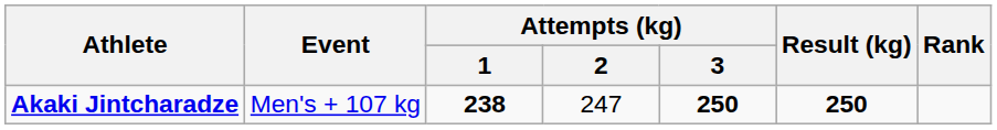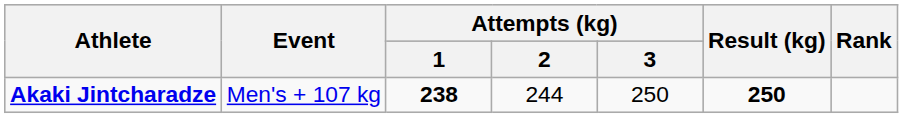 <table class=wikitable style="font-size:90%">
 <tr>
 <th rowspan=2>Athlete</th>
 <th rowspan=2>Event</th>
 <th colspan=3>Attempts (kg)</th>
 <th rowspan=2>Result (kg)</th>
 <th rowspan=2>Rank</th>
 </tr>
 <tr>
 <th width="60">1</th>
 <th width="60">2</th>
 <th width="60">3</th>
 </tr>
 <tr align=center>
 <td align=left><strong><a href='#'>Akaki Jintcharadze</a></strong></td>
 <td align=left><a href='#'>Men's + 107 kg</a></td>
 <td><strong>238</strong></td>
-<td>247</td>
-<td><strong>250</strong></td>
+<td>244</td>
+<td>250</td>
 <td><strong>250</strong></td>
 <td></td>
 </tr>
 </table>
